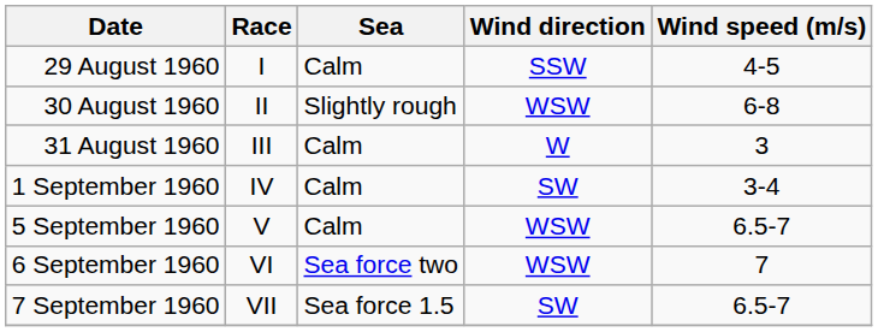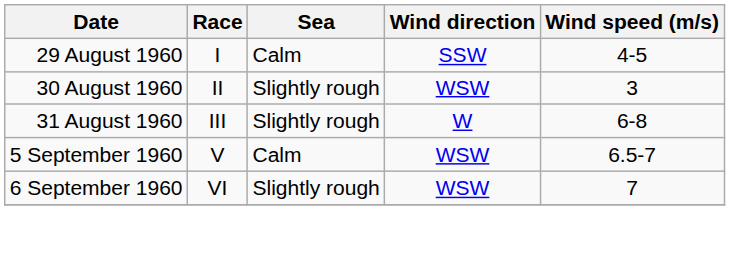 <table class="wikitable" style="text-align:right; font-size:90%">
 <tr>
 <th>Date</th>
 <th>Race</th>
 <th>Sea</th>
 <th>Wind direction</th>
 <th>Wind speed (m/s)</th>
 </tr>
 <tr>
 <td>29 August 1960</td>
 <td align=center>I</td>
 <td align=left>Calm</td>
 <td align=center><a href='#'>SSW</a></td>
 <td align=center>4-5</td>
 </tr>
 <tr>
 <td>30 August 1960</td>
 <td align=center>II</td>
 <td align=left>Slightly rough</td>
 <td align=center><a href='#'>WSW</a></td>
-<td align=center>6-8</td>
+<td align=center>3</td>
 </tr>
 <tr>
 <td>31 August 1960</td>
 <td align=center>III</td>
-<td align=left>Calm</td>
+<td align=left>Slightly rough</td>
 <td align=center><a href='#'>W</a></td>
-<td align=center>3</td>
-</tr>
-<tr>
-<td>1 September 1960</td>
-<td align=center>IV</td>
-<td align=left>Calm</td>
-<td align=center><a href='#'>SW</a></td>
-<td align=center>3-4</td>
+<td align=center>6-8</td>
 </tr>
 <tr>
 <td>5 September 1960</td>
 <td align=center>V</td>
 <td align=left>Calm</td>
 <td align=center><a href='#'>WSW</a></td>
 <td align=center>6.5-7</td>
 </tr>
 <tr>
 <td>6 September 1960</td>
 <td align=center>VI</td>
-<td align=left><a href='#'>Sea force</a> two</td>
+<td align=left>Slightly rough</td>
 <td align=center><a href='#'>WSW</a></td>
 <td align=center>7</td>
 </tr>
 <tr>
-<td>7 September 1960</td>
-<td align=center>VII</td>
-<td align=left>Sea force 1.5</td>
-<td align=center><a href='#'>SW</a></td>
-<td align=center>6.5-7</td>
-</tr>
-<tr>
 </tr>
 </table>
